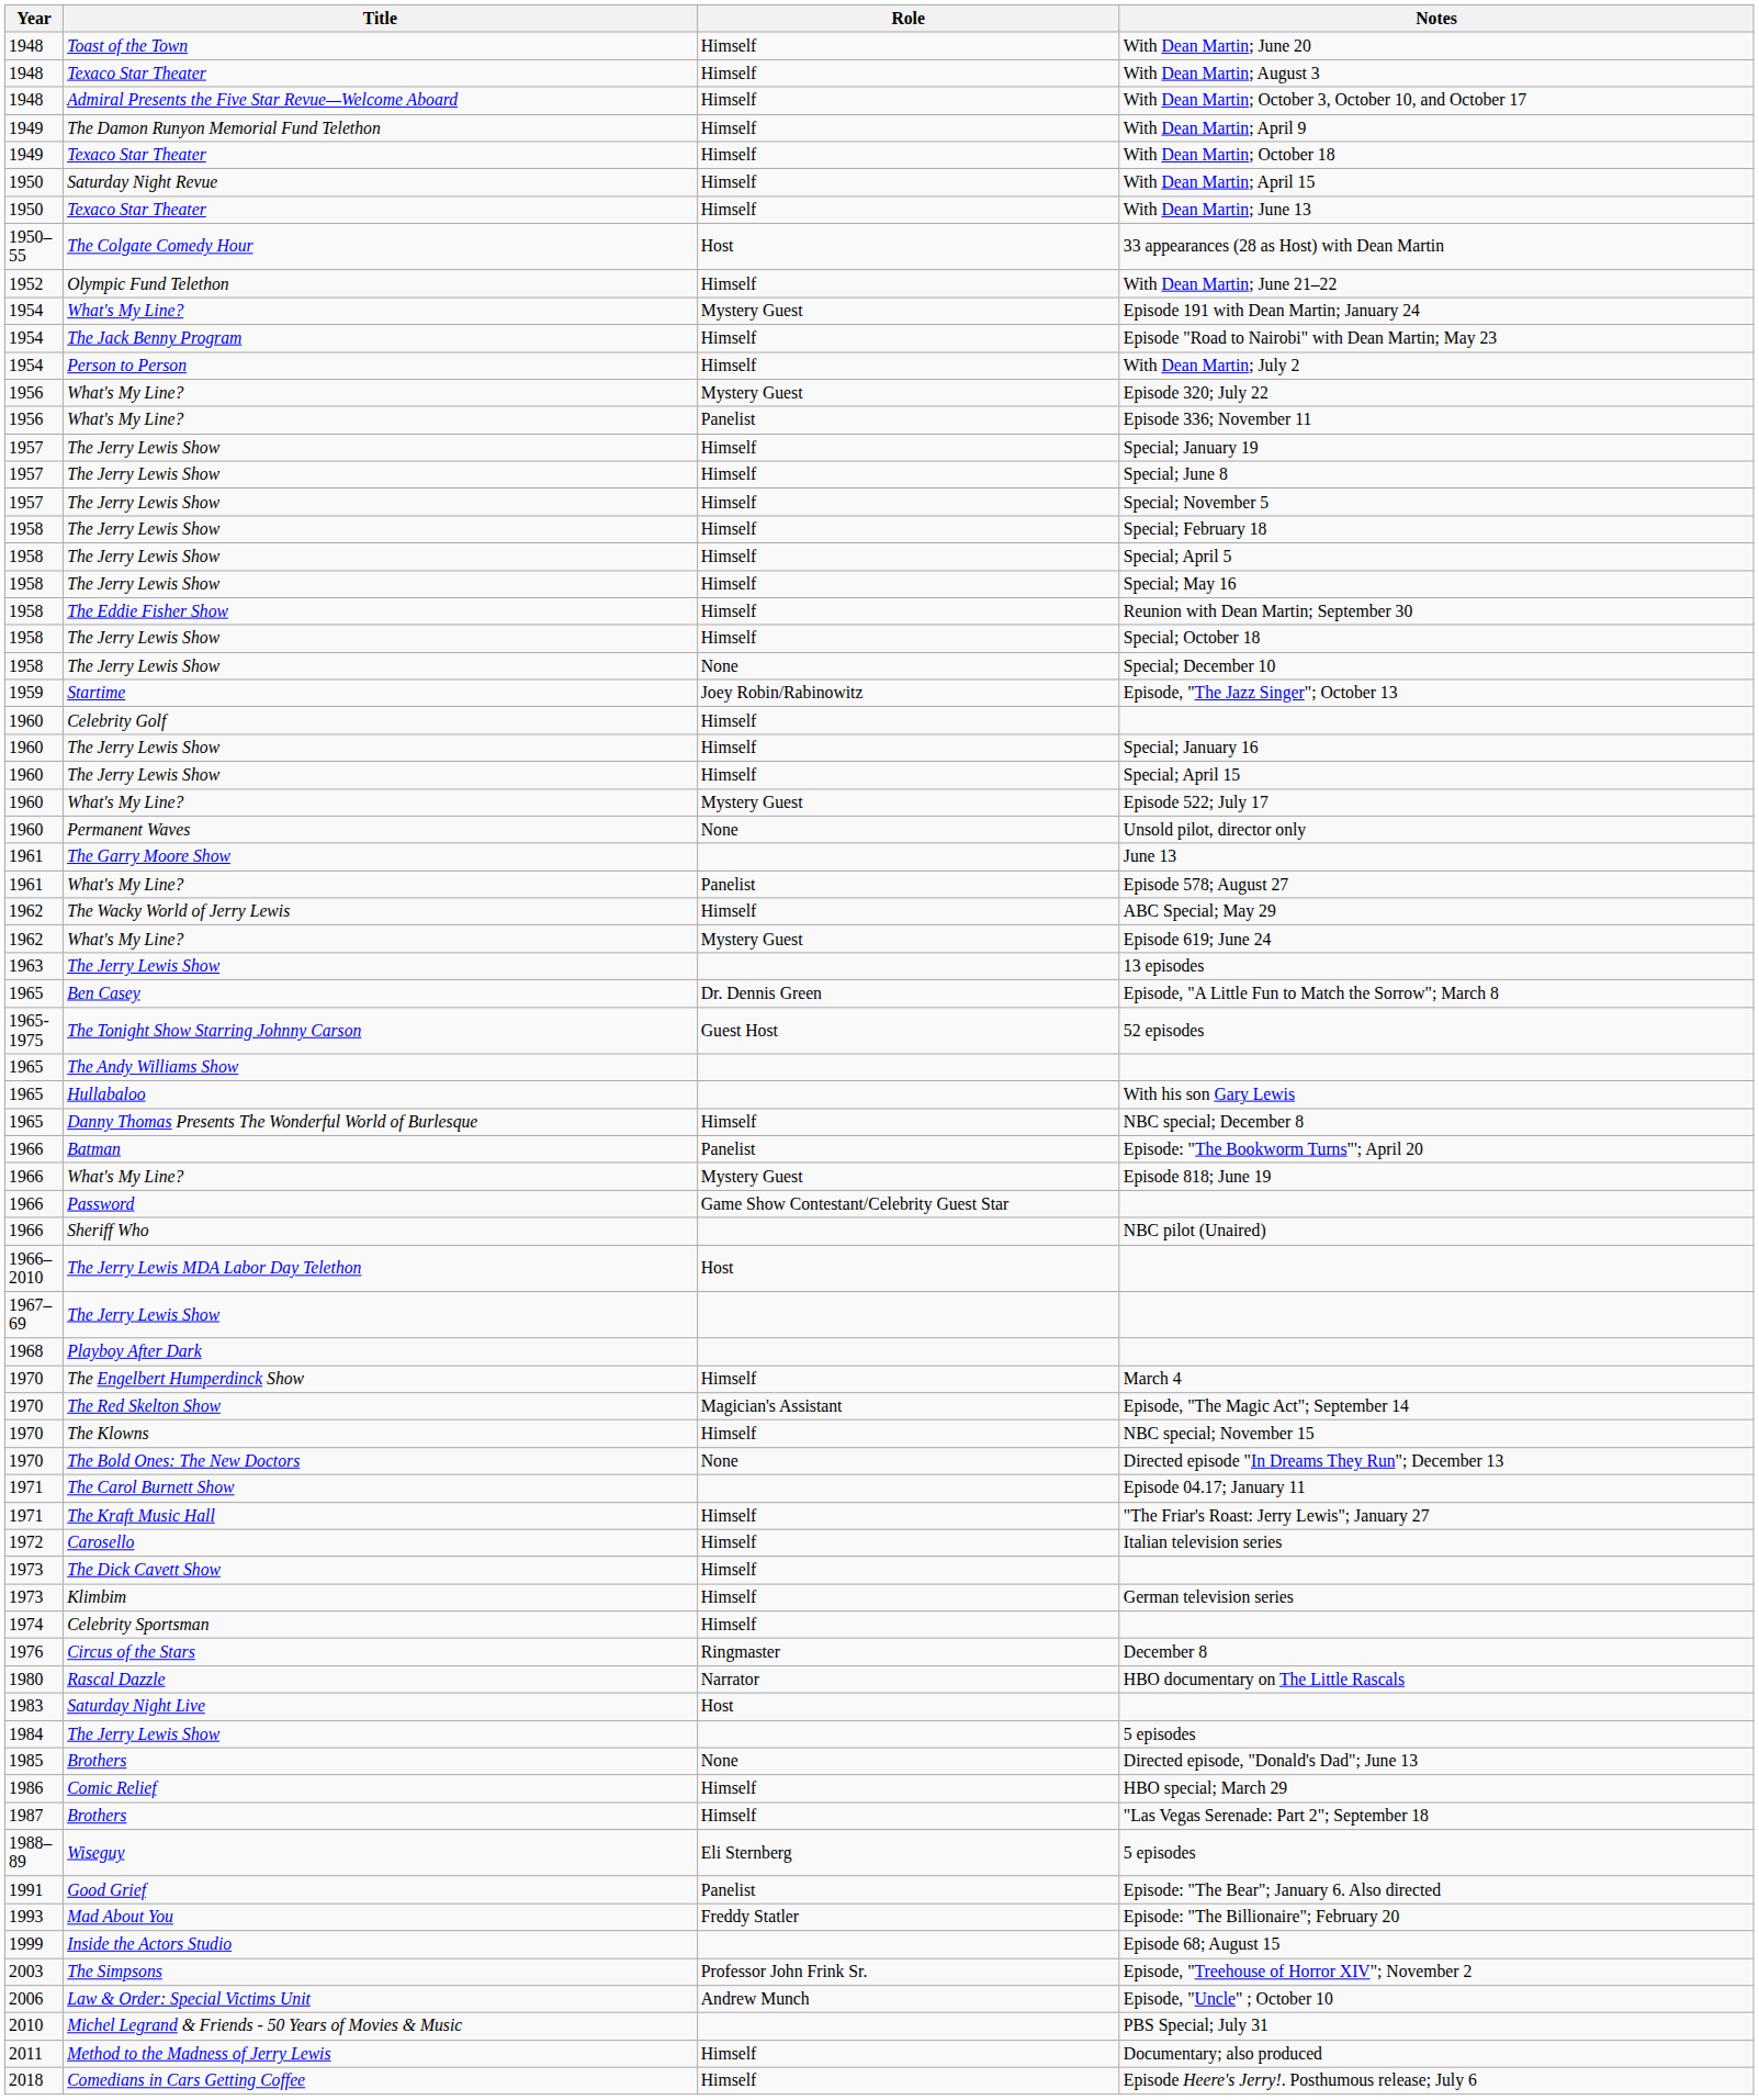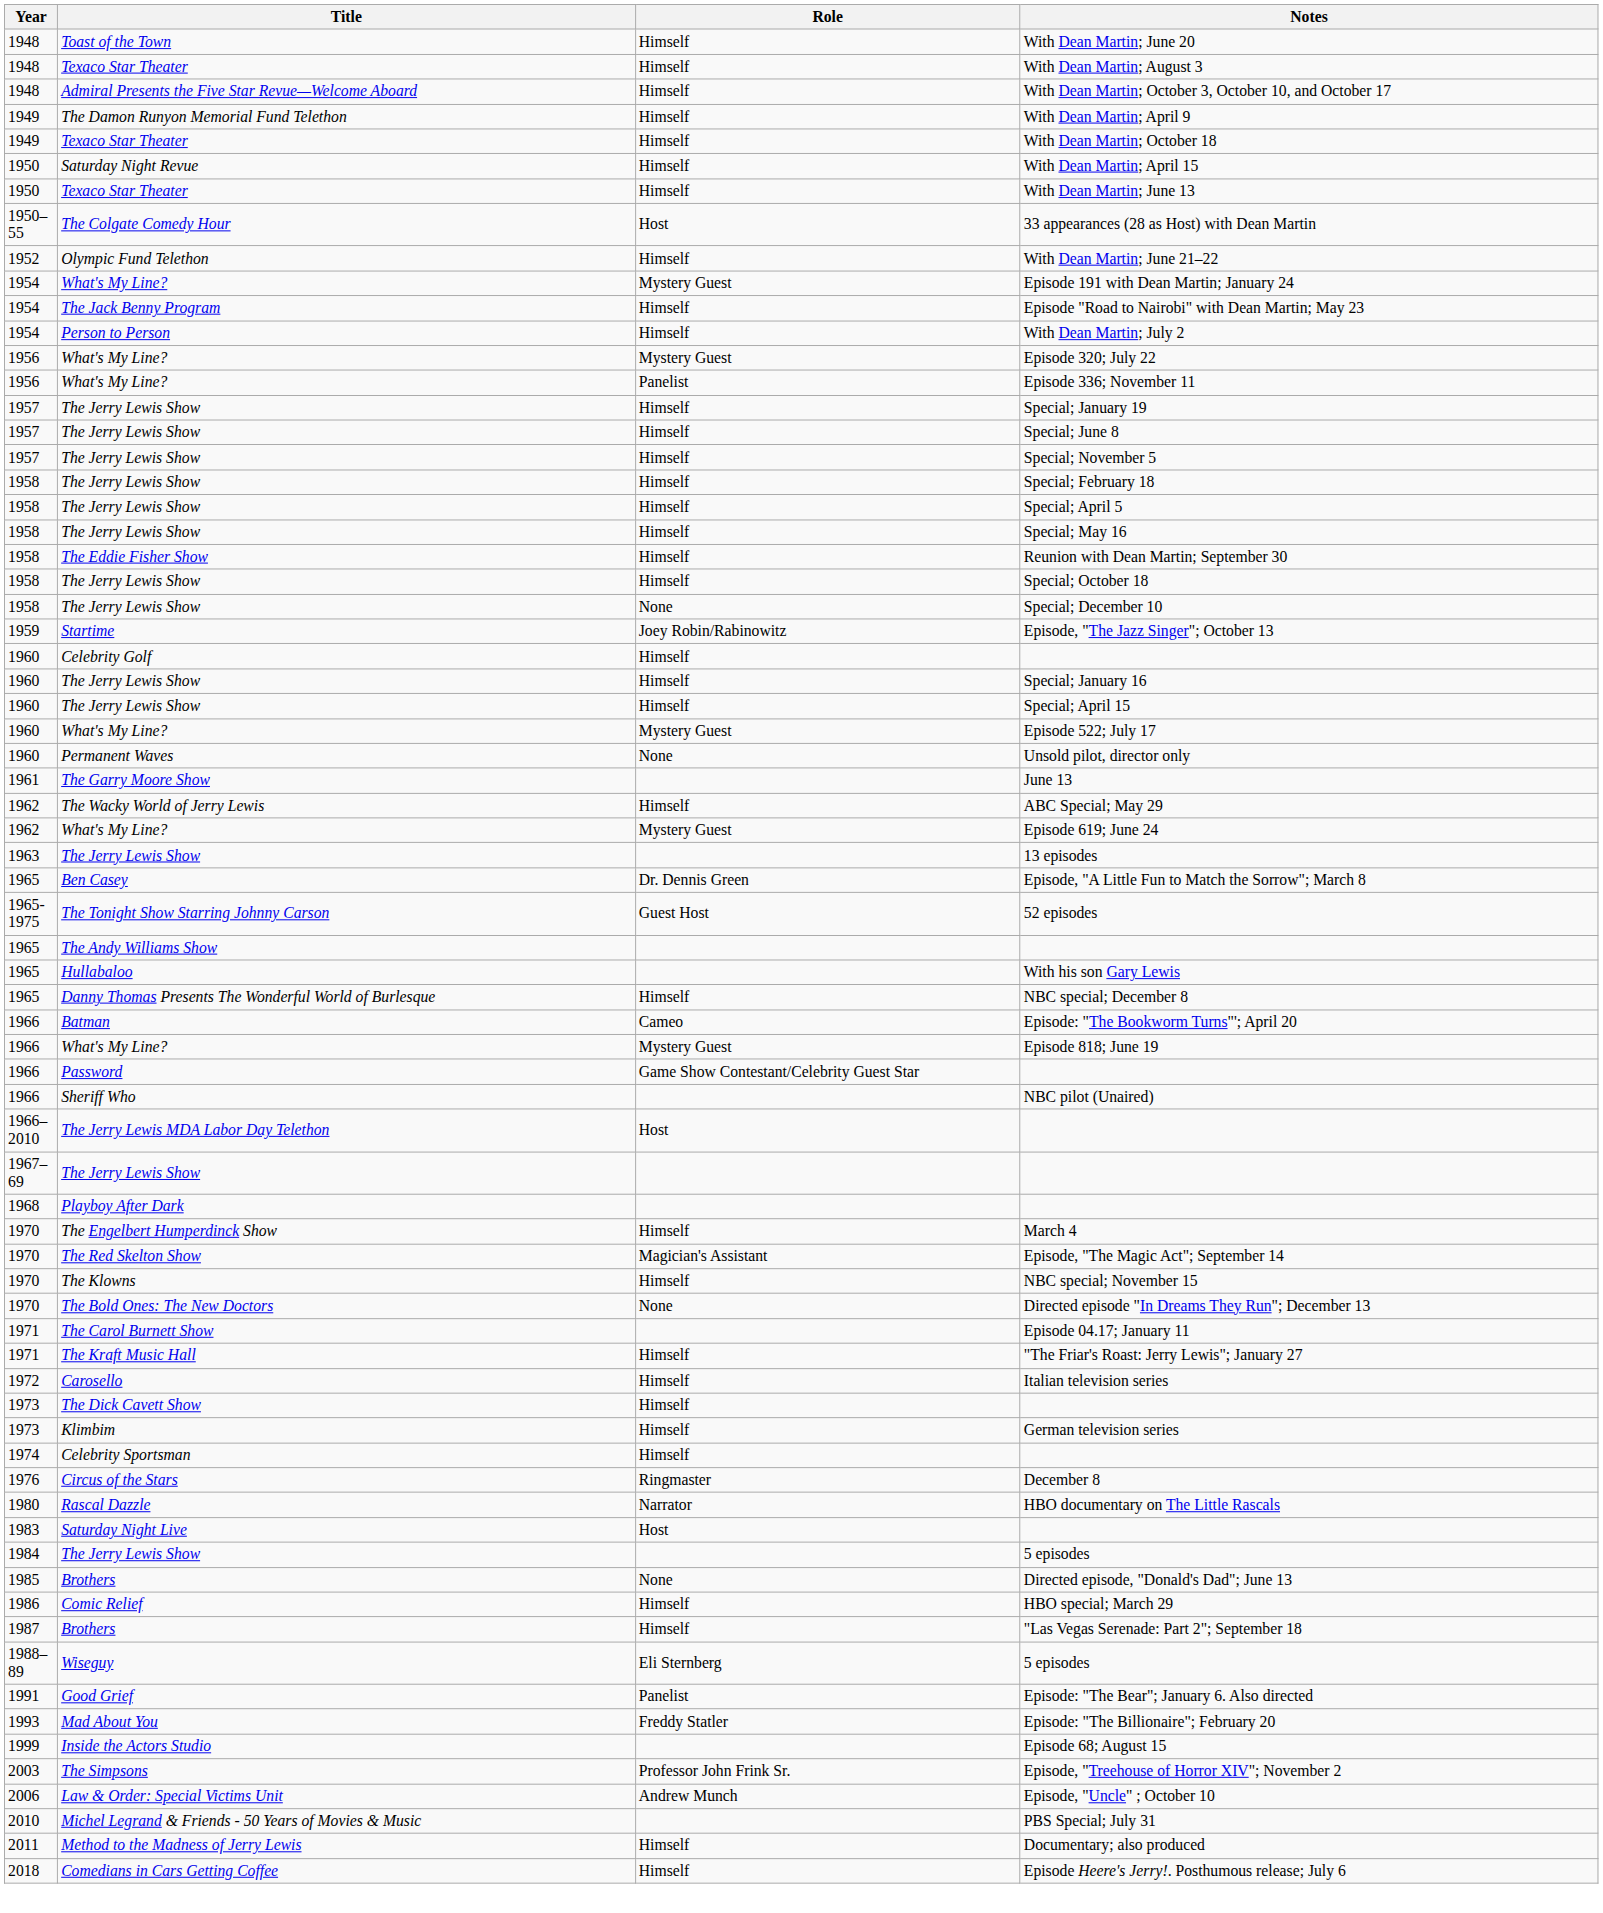 <table class="wikitable plainrowheaders sortable" style="width:82%">
 <tr>
 <th width=2%>Year</th>
 <th style="width:30%;">Title</th>
 <th style="width:20%;">Role</th>
 <th style="width:30%;">Notes</th>
 </tr>
 <tr>
 <td>1948</td>
 <td><em><a href='#'>Toast of the Town</a></em></td>
 <td>Himself</td>
 <td>With <a href='#'>Dean Martin</a>; June 20</td>
 </tr>
 <tr>
 <td>1948</td>
 <td><em><a href='#'>Texaco Star Theater</a></em></td>
 <td>Himself</td>
 <td>With <a href='#'>Dean Martin</a>; August 3</td>
 </tr>
 <tr>
 <td>1948</td>
 <td><em><a href='#'>Admiral Presents the Five Star Revue—Welcome Aboard</a></em></td>
 <td>Himself</td>
 <td>With <a href='#'>Dean Martin</a>; October 3, October 10, and October 17</td>
 </tr>
 <tr>
 <td>1949</td>
 <td><em>The Damon Runyon Memorial Fund Telethon</em></td>
 <td>Himself</td>
 <td>With <a href='#'>Dean Martin</a>; April 9</td>
 </tr>
 <tr>
 <td>1949</td>
 <td><em><a href='#'>Texaco Star Theater</a></em></td>
 <td>Himself</td>
 <td>With <a href='#'>Dean Martin</a>; October 18</td>
 </tr>
 <tr>
 <td>1950</td>
 <td><em>Saturday Night Revue</em></td>
 <td>Himself</td>
 <td>With <a href='#'>Dean Martin</a>; April 15</td>
 </tr>
 <tr>
 <td>1950</td>
 <td><em><a href='#'>Texaco Star Theater</a></em></td>
 <td>Himself</td>
 <td>With <a href='#'>Dean Martin</a>; June 13</td>
 </tr>
 <tr>
 <td>1950–55</td>
 <td><em><a href='#'>The Colgate Comedy Hour</a></em></td>
 <td>Host</td>
 <td>33 appearances (28 as Host) with Dean Martin</td>
 </tr>
 <tr>
 <td>1952</td>
 <td><em>Olympic Fund Telethon</em></td>
 <td>Himself</td>
 <td>With <a href='#'>Dean Martin</a>; June 21–22</td>
 </tr>
 <tr>
 <td>1954</td>
 <td><em><a href='#'>What's My Line?</a></em></td>
 <td>Mystery Guest</td>
 <td>Episode 191 with Dean Martin; January 24</td>
 </tr>
 <tr>
 <td>1954</td>
 <td><em><a href='#'>The Jack Benny Program</a></em></td>
 <td>Himself</td>
 <td>Episode "Road to Nairobi" with Dean Martin; May 23</td>
 </tr>
 <tr>
 <td>1954</td>
 <td><em><a href='#'>Person to Person</a></em></td>
 <td>Himself</td>
 <td>With <a href='#'>Dean Martin</a>; July 2</td>
 </tr>
 <tr>
 <td>1956</td>
 <td><em>What's My Line?</em></td>
 <td>Mystery Guest</td>
 <td>Episode 320; July 22</td>
 </tr>
 <tr>
 <td>1956</td>
 <td><em>What's My Line?</em></td>
 <td>Panelist</td>
 <td>Episode 336; November 11</td>
 </tr>
 <tr>
 <td>1957</td>
 <td><em>The Jerry Lewis Show</em></td>
 <td>Himself</td>
 <td>Special; January 19</td>
 </tr>
 <tr>
 <td>1957</td>
 <td><em>The Jerry Lewis Show</em></td>
 <td>Himself</td>
 <td>Special; June 8</td>
 </tr>
 <tr>
 <td>1957</td>
 <td><em>The Jerry Lewis Show</em></td>
 <td>Himself</td>
 <td>Special; November 5</td>
 </tr>
 <tr>
 <td>1958</td>
 <td><em>The Jerry Lewis Show</em></td>
 <td>Himself</td>
 <td>Special; February 18</td>
 </tr>
 <tr>
 <td>1958</td>
 <td><em>The Jerry Lewis Show</em></td>
 <td>Himself</td>
 <td>Special; April 5</td>
 </tr>
 <tr>
 <td>1958</td>
 <td><em>The Jerry Lewis Show</em></td>
 <td>Himself</td>
 <td>Special; May 16</td>
 </tr>
 <tr>
 <td>1958</td>
 <td><em><a href='#'>The Eddie Fisher Show</a></em></td>
 <td>Himself</td>
 <td>Reunion with Dean Martin; September 30</td>
 </tr>
 <tr>
 <td>1958</td>
 <td><em>The Jerry Lewis Show</em></td>
 <td>Himself</td>
 <td>Special; October 18</td>
 </tr>
 <tr>
 <td>1958</td>
 <td><em>The Jerry Lewis Show</em></td>
 <td>None</td>
 <td>Special; December 10</td>
 </tr>
 <tr>
 <td>1959</td>
 <td><em><a href='#'>Startime</a></em></td>
 <td>Joey Robin/Rabinowitz</td>
 <td>Episode, "<a href='#'>The Jazz Singer</a>"; October 13</td>
 </tr>
 <tr>
 <td>1960</td>
 <td><em>Celebrity Golf</em></td>
 <td>Himself</td>
 <td></td>
 </tr>
 <tr>
 <td>1960</td>
 <td><em>The Jerry Lewis Show</em></td>
 <td>Himself</td>
 <td>Special; January 16</td>
 </tr>
 <tr>
 <td>1960</td>
 <td><em>The Jerry Lewis Show</em></td>
 <td>Himself</td>
 <td>Special; April 15</td>
 </tr>
 <tr>
 <td>1960</td>
 <td><em>What's My Line?</em></td>
 <td>Mystery Guest</td>
 <td>Episode 522; July 17</td>
 </tr>
 <tr>
 <td>1960</td>
 <td><em>Permanent Waves</em></td>
 <td>None</td>
 <td>Unsold pilot, director only</td>
 </tr>
 <tr>
 <td>1961</td>
 <td><em><a href='#'>The Garry Moore Show</a></em></td>
 <td></td>
 <td>June 13</td>
 </tr>
 <tr>
-<td>1961</td>
-<td><em>What's My Line?</em></td>
-<td>Panelist</td>
-<td>Episode 578; August 27</td>
-</tr>
-<tr>
 <td>1962</td>
 <td><em>The Wacky World of Jerry Lewis</em></td>
 <td>Himself</td>
 <td>ABC Special; May 29</td>
 </tr>
 <tr>
 <td>1962</td>
 <td><em>What's My Line?</em></td>
 <td>Mystery Guest</td>
 <td>Episode 619; June 24</td>
 </tr>
 <tr>
 <td>1963</td>
 <td><em><a href='#'>The Jerry Lewis Show</a></em></td>
 <td></td>
 <td>13 episodes</td>
 </tr>
 <tr>
 <td>1965</td>
 <td><em><a href='#'>Ben Casey</a></em></td>
 <td>Dr. Dennis Green</td>
 <td>Episode, "A Little Fun to Match the Sorrow"; March 8</td>
 </tr>
 <tr>
 <td>1965-1975</td>
 <td><em><a href='#'>The Tonight Show Starring Johnny Carson</a></em></td>
 <td>Guest Host</td>
 <td>52 episodes</td>
 </tr>
 <tr>
 <td>1965</td>
 <td><em><a href='#'>The Andy Williams Show</a></em></td>
 <td></td>
 <td></td>
 </tr>
 <tr>
 <td>1965</td>
 <td><em><a href='#'>Hullabaloo</a></em></td>
 <td></td>
 <td>With his son <a href='#'>Gary Lewis</a></td>
 </tr>
 <tr>
 <td>1965</td>
 <td><em><a href='#'>Danny Thomas</a> Presents The Wonderful World of Burlesque</em></td>
 <td>Himself</td>
 <td>NBC special; December 8</td>
 </tr>
 <tr>
 <td>1966</td>
 <td><em><a href='#'>Batman</a></em></td>
-<td>Panelist</td>
+<td>Cameo</td>
 <td>Episode: "<a href='#'>The Bookworm Turns</a>"'; April 20</td>
 </tr>
 <tr>
 <td>1966</td>
 <td><em>What's My Line?</em></td>
 <td>Mystery Guest</td>
 <td>Episode 818; June 19</td>
 </tr>
 <tr>
 <td>1966</td>
 <td><em><a href='#'>Password</a></em></td>
 <td>Game Show Contestant/Celebrity Guest Star</td>
 <td></td>
 </tr>
 <tr>
 <td>1966</td>
 <td><em>Sheriff Who</em></td>
 <td></td>
 <td>NBC pilot (Unaired)</td>
 </tr>
 <tr>
 <td>1966–2010</td>
 <td><em><a href='#'>The Jerry Lewis MDA Labor Day Telethon</a></em></td>
 <td>Host</td>
 <td></td>
 </tr>
 <tr>
 <td>1967–69</td>
 <td><em><a href='#'>The Jerry Lewis Show</a></em></td>
 <td></td>
 <td></td>
 </tr>
 <tr>
 <td>1968</td>
 <td><em><a href='#'>Playboy After Dark</a></em></td>
 <td></td>
 <td></td>
 </tr>
 <tr>
 <td>1970</td>
 <td><em>The <a href='#'>Engelbert Humperdinck</a> Show</em></td>
 <td>Himself</td>
 <td>March 4</td>
 </tr>
 <tr>
 <td>1970</td>
 <td><em><a href='#'>The Red Skelton Show</a></em></td>
 <td>Magician's Assistant</td>
 <td>Episode, "The Magic Act"; September 14</td>
 </tr>
 <tr>
 <td>1970</td>
 <td><em>The Klowns</em></td>
 <td>Himself</td>
 <td>NBC special; November 15</td>
 </tr>
 <tr>
 <td>1970</td>
 <td><em><a href='#'>The Bold Ones: The New Doctors</a></em></td>
 <td>None</td>
 <td>Directed episode "<a href='#'>In Dreams They Run</a>"; December 13</td>
 </tr>
 <tr>
 <td>1971</td>
 <td><em><a href='#'>The Carol Burnett Show</a></em></td>
 <td></td>
 <td>Episode 04.17; January 11</td>
 </tr>
 <tr>
 <td>1971</td>
 <td><em><a href='#'>The Kraft Music Hall</a></em></td>
 <td>Himself</td>
 <td>"The Friar's Roast: Jerry Lewis"; January 27</td>
 </tr>
 <tr>
 <td>1972</td>
 <td><em><a href='#'>Carosello</a></em></td>
 <td>Himself</td>
 <td>Italian television series</td>
 </tr>
 <tr>
 <td>1973</td>
 <td><em><a href='#'>The Dick Cavett Show</a></em></td>
 <td>Himself</td>
 <td></td>
 </tr>
 <tr>
 <td>1973</td>
 <td><em>Klimbim</em></td>
 <td>Himself</td>
 <td>German television series</td>
 </tr>
 <tr>
 <td>1974</td>
 <td><em>Celebrity Sportsman</em></td>
 <td>Himself</td>
 <td></td>
 </tr>
 <tr>
 <td>1976</td>
 <td><em><a href='#'>Circus of the Stars</a></em></td>
 <td>Ringmaster</td>
 <td>December 8</td>
 </tr>
 <tr>
 <td>1980</td>
 <td><em><a href='#'>Rascal Dazzle</a></em></td>
 <td>Narrator</td>
 <td>HBO documentary on <a href='#'>The Little Rascals</a></td>
 </tr>
 <tr>
 <td>1983</td>
 <td><em><a href='#'>Saturday Night Live</a></em></td>
 <td>Host</td>
 <td></td>
 </tr>
 <tr>
 <td>1984</td>
 <td><em><a href='#'>The Jerry Lewis Show</a></em></td>
 <td></td>
 <td>5 episodes</td>
 </tr>
 <tr>
 <td>1985</td>
 <td><em><a href='#'>Brothers</a></em></td>
 <td>None</td>
 <td>Directed episode, "Donald's Dad"; June 13</td>
 </tr>
 <tr>
 <td>1986</td>
 <td><em><a href='#'>Comic Relief</a></em></td>
 <td>Himself</td>
 <td>HBO special; March 29</td>
 </tr>
 <tr>
 <td>1987</td>
 <td><em><a href='#'>Brothers</a></em></td>
 <td>Himself</td>
 <td>"Las Vegas Serenade: Part 2"; September 18</td>
 </tr>
 <tr>
 <td>1988–89</td>
 <td><em><a href='#'>Wiseguy</a></em></td>
 <td>Eli Sternberg</td>
 <td>5 episodes</td>
 </tr>
 <tr>
 <td>1991</td>
 <td><em><a href='#'>Good Grief</a></em></td>
 <td>Panelist</td>
 <td>Episode: "The Bear"; January 6. Also directed</td>
 </tr>
 <tr>
 <td>1993</td>
 <td><em><a href='#'>Mad About You</a></em></td>
 <td>Freddy Statler</td>
 <td>Episode: "The Billionaire"; February 20</td>
 </tr>
 <tr>
 <td>1999</td>
 <td><em><a href='#'>Inside the Actors Studio</a></em></td>
 <td></td>
 <td>Episode 68; August 15</td>
 </tr>
 <tr>
 <td>2003</td>
 <td><em><a href='#'>The Simpsons</a></em></td>
 <td>Professor John Frink Sr.</td>
 <td>Episode, "<a href='#'>Treehouse of Horror XIV</a>"; November 2</td>
 </tr>
 <tr>
 <td>2006</td>
 <td><em><a href='#'>Law & Order: Special Victims Unit</a></em></td>
 <td>Andrew Munch</td>
 <td>Episode, "<a href='#'>Uncle</a>" ; October 10</td>
 </tr>
 <tr>
 <td>2010</td>
 <td><em><a href='#'>Michel Legrand</a> & Friends - 50 Years of Movies & Music</em></td>
 <td></td>
 <td>PBS Special; July 31</td>
 </tr>
 <tr>
 <td>2011</td>
 <td><em><a href='#'>Method to the Madness of Jerry Lewis</a></em></td>
 <td>Himself</td>
 <td>Documentary; also produced</td>
 </tr>
 <tr>
 <td>2018</td>
 <td><em><a href='#'>Comedians in Cars Getting Coffee</a></em></td>
 <td>Himself</td>
 <td>Episode <em>Heere's Jerry!</em>. Posthumous release; July 6</td>
 </tr>
 </table>
